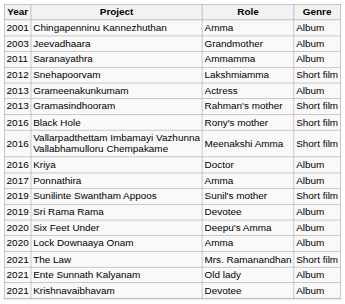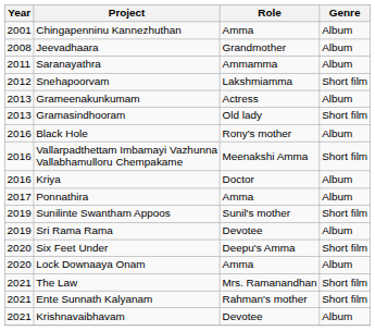 <table class="wikitable">
 <tr style="background:#ccc; text-align:center;">
 <th scope="col">Year</th>
 <th scope="col">Project</th>
 <th scope="col">Role</th>
 <th scope="col">Genre</th>
 </tr>
 <tr>
 <td>2001</td>
 <td>Chingapenninu Kannezhuthan</td>
 <td>Amma</td>
 <td>Album</td>
 </tr>
 <tr>
-<td>2003</td>
+<td>2008</td>
 <td>Jeevadhaara</td>
 <td>Grandmother</td>
 <td>Album</td>
 </tr>
 <tr>
 <td>2011</td>
 <td>Saranayathra</td>
 <td>Ammamma</td>
 <td>Album</td>
 </tr>
 <tr>
 <td>2012</td>
 <td>Snehapoorvam</td>
 <td>Lakshmiamma</td>
 <td>Short film</td>
 </tr>
 <tr>
 <td>2013</td>
 <td>Grameenakunkumam</td>
 <td>Actress</td>
 <td>Album</td>
 </tr>
 <tr>
 <td>2013</td>
 <td>Gramasindhooram</td>
-<td>Rahman's mother</td>
+<td>Old lady</td>
 <td>Short film</td>
 </tr>
 <tr>
 <td>2016</td>
 <td>Black Hole</td>
 <td>Rony's mother</td>
-<td>Short film</td>
+<td>Album</td>
 </tr>
 <tr>
 <td>2016</td>
 <td>Vallarpadthettam Imbamayi Vazhunna <br>Vallabhamulloru Chempakame</td>
 <td>Meenakshi Amma</td>
 <td>Short film</td>
 </tr>
 <tr>
 <td>2016</td>
 <td>Kriya</td>
 <td>Doctor</td>
 <td>Album</td>
 </tr>
 <tr>
 <td>2017</td>
 <td>Ponnathira</td>
 <td>Amma</td>
 <td>Album</td>
 </tr>
 <tr>
 <td>2019</td>
 <td>Sunilinte Swantham Appoos</td>
 <td>Sunil's mother</td>
 <td>Short film</td>
 </tr>
 <tr>
 <td>2019</td>
 <td>Sri Rama Rama</td>
 <td>Devotee</td>
 <td>Album</td>
 </tr>
 <tr>
 <td>2020</td>
 <td>Six Feet Under</td>
 <td>Deepu's Amma</td>
-<td>Album</td>
+<td>Short film</td>
 </tr>
 <tr>
 <td>2020</td>
 <td>Lock Downaaya Onam</td>
 <td>Amma</td>
 <td>Album</td>
 </tr>
 <tr>
 <td>2021</td>
 <td>The Law</td>
 <td>Mrs. Ramanandhan</td>
 <td>Short film</td>
 </tr>
 <tr>
 <td>2021</td>
 <td>Ente Sunnath Kalyanam</td>
-<td>Old lady</td>
-<td>Album</td>
+<td>Rahman's mother</td>
+<td>Short film</td>
 </tr>
 <tr>
 <td>2021</td>
 <td>Krishnavaibhavam</td>
 <td>Devotee</td>
 <td>Album</td>
 </tr>
 <tr>
 </tr>
 </table>
